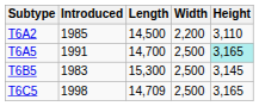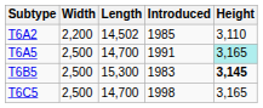 <table class="wikitable sortable">
 <tr>
 <th>Subtype</th>
+<th>Width</th>
+<th>Length</th>
 <th>Introduced</th>
-<th>Length</th>
-<th>Width</th>
 <th>Height</th>
 </tr>
 <tr>
 <td><a href='#'>T6A2</a></td>
+<td>2,200</td>
+<td>14,502</td>
 <td>1985</td>
-<td>14,500</td>
-<td>2,200</td>
 <td>3,110</td>
 </tr>
 <tr>
 <td><a href='#'>T6A5</a></td>
+<td>2,500</td>
+<td>14,700</td>
 <td>1991</td>
-<td>14,700</td>
-<td>2,500</td>
 <td style="background: paleturquoise;">3,165</td>
 </tr>
 <tr>
 <td><a href='#'>T6B5</a></td>
+<td>2,500</td>
+<td>15,300</td>
 <td>1983</td>
-<td>15,300</td>
-<td>2,500</td>
-<td>3,145</td>
+<td><strong>3,145</strong></td>
 </tr>
 <tr>
 <td><a href='#'>T6C5</a></td>
+<td>2,500</td>
+<td>14,700</td>
 <td>1998</td>
-<td>14,709</td>
-<td>2,500</td>
 <td>3,165</td>
 </tr>
 </table>
